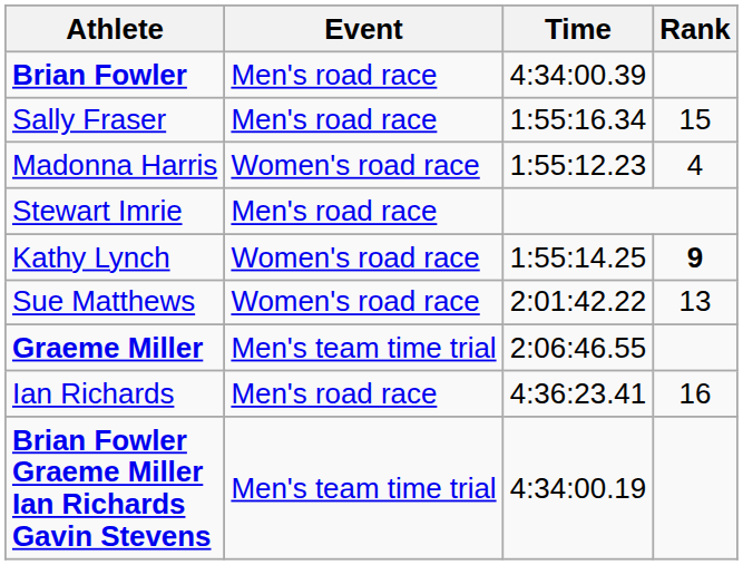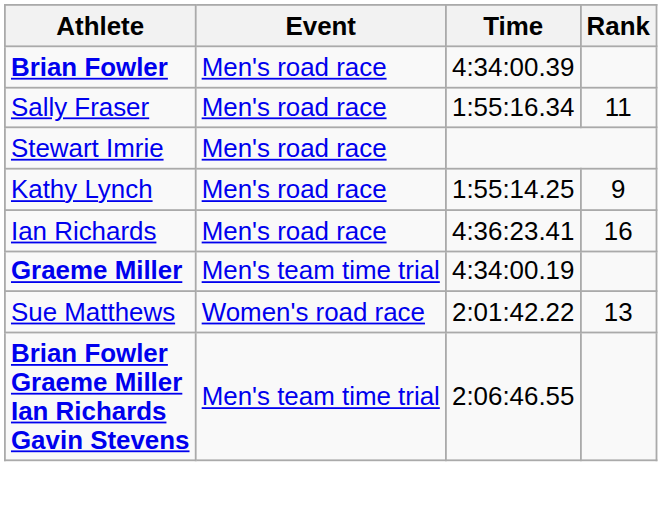 <table class=wikitable style="font-size:90%;">
 <tr>
 <th>Athlete</th>
 <th>Event</th>
 <th>Time</th>
 <th>Rank</th>
 </tr>
 <tr align=center>
 <td align=left><strong><a href='#'>Brian Fowler</a></strong></td>
 <td align=left><a href='#'>Men's road race</a></td>
 <td>4:34:00.39</td>
 <td></td>
 </tr>
 <tr align=center>
 <td align=left><a href='#'>Sally Fraser</a></td>
 <td align=left><a href='#'>Men's road race</a></td>
 <td>1:55:16.34</td>
-<td>15</td>
-</tr>
-<tr align=center>
-<td align=left><a href='#'>Madonna Harris</a></td>
-<td align=left><a href='#'>Women's road race</a></td>
-<td>1:55:12.23</td>
-<td>4</td>
+<td>11</td>
 </tr>
 <tr align=center>
 <td align=left><a href='#'>Stewart Imrie</a></td>
 <td align=left><a href='#'>Men's road race</a></td>
 <td colspan=2></td>
 </tr>
 <tr align=center>
 <td align=left><a href='#'>Kathy Lynch</a></td>
-<td align=left><a href='#'>Women's road race</a></td>
+<td align=left><a href='#'>Men's road race</a></td>
 <td>1:55:14.25</td>
-<td><strong>9</strong></td>
+<td>9</td>
+</tr>
+<tr align=center>
+<td align=left><a href='#'>Ian Richards</a></td>
+<td align=left><a href='#'>Men's road race</a></td>
+<td>4:36:23.41</td>
+<td>16</td>
+</tr>
+<tr align=center>
+<td align=left><strong><a href='#'>Graeme Miller</a></strong></td>
+<td align=left><a href='#'>Men's team time trial</a></td>
+<td>4:34:00.19</td>
+<td></td>
 </tr>
 <tr align=center>
 <td align=left><a href='#'>Sue Matthews</a></td>
 <td align=left><a href='#'>Women's road race</a></td>
 <td>2:01:42.22</td>
 <td>13</td>
 </tr>
 <tr align=center>
-<td align=left><strong><a href='#'>Graeme Miller</a></strong></td>
+<td align=left><strong><a href='#'>Brian Fowler</a><br><a href='#'>Graeme Miller</a><br><a href='#'>Ian Richards</a><br><a href='#'>Gavin Stevens</a></strong></td>
 <td align=left><a href='#'>Men's team time trial</a></td>
 <td>2:06:46.55</td>
 <td></td>
 </tr>
-<tr align=center>
-<td align=left><a href='#'>Ian Richards</a></td>
-<td align=left><a href='#'>Men's road race</a></td>
-<td>4:36:23.41</td>
-<td>16</td>
-</tr>
-<tr align=center>
-<td align=left><strong><a href='#'>Brian Fowler</a><br><a href='#'>Graeme Miller</a><br><a href='#'>Ian Richards</a><br><a href='#'>Gavin Stevens</a></strong></td>
-<td align=left><a href='#'>Men's team time trial</a></td>
-<td>4:34:00.19</td>
-<td></td>
-</tr>
 </table>
